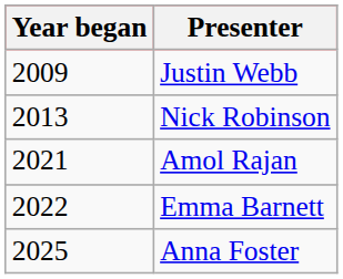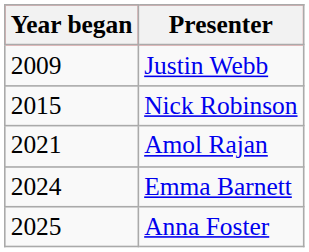 <table class="wikitable">
 <tr style="background:#ff030d; text-align:center;">
 <th>Year began</th>
 <th>Presenter<br></th>
 </tr>
 <tr>
 <td>2009</td>
 <td><a href='#'>Justin Webb</a></td>
 </tr>
 <tr>
-<td>2013</td>
+<td>2015</td>
 <td><a href='#'>Nick Robinson</a></td>
 </tr>
 <tr>
 <td>2021</td>
 <td><a href='#'>Amol Rajan</a></td>
 </tr>
 <tr>
-<td>2022</td>
+<td>2024</td>
 <td><a href='#'>Emma Barnett</a></td>
 </tr>
 <tr>
 <td>2025</td>
 <td><a href='#'>Anna Foster</a></td>
 </tr>
 </table>
